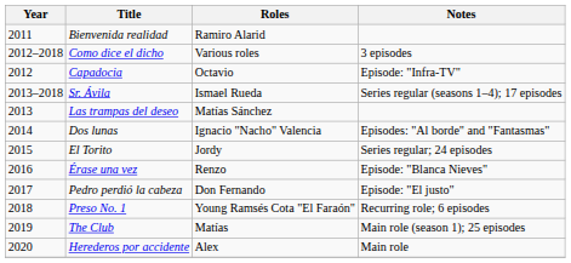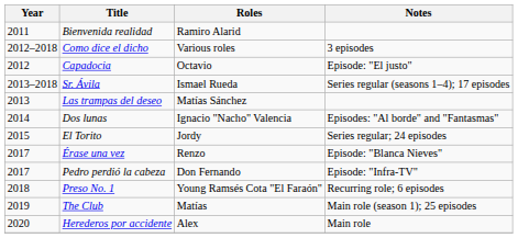 <table class="wikitable sortable">
 <tr>
 <th>Year</th>
 <th>Title</th>
 <th>Roles</th>
 <th>Notes</th>
 </tr>
 <tr>
 <td>2011</td>
 <td><em>Bienvenida realidad</em></td>
 <td>Ramiro Alarid</td>
 <td></td>
 </tr>
 <tr>
 <td>2012–2018</td>
 <td><em><a href='#'>Como dice el dicho</a></em></td>
 <td>Various roles</td>
 <td>3 episodes</td>
 </tr>
 <tr>
 <td>2012</td>
 <td><em><a href='#'>Capadocia</a></em></td>
 <td>Octavio</td>
-<td>Episode: "Infra-TV"</td>
+<td>Episode: "El justo"</td>
 </tr>
 <tr>
 <td>2013–2018</td>
 <td><em><a href='#'>Sr. Ávila</a></em></td>
 <td>Ismael Rueda</td>
 <td>Series regular (seasons 1–4); 17 episodes</td>
 </tr>
 <tr>
 <td>2013</td>
 <td><em><a href='#'>Las trampas del deseo</a></em></td>
 <td>Matías Sánchez</td>
 <td></td>
 </tr>
 <tr>
 <td>2014</td>
 <td><em>Dos lunas</em></td>
 <td>Ignacio "Nacho" Valencia</td>
 <td>Episodes: "Al borde" and "Fantasmas"</td>
 </tr>
 <tr>
 <td>2015</td>
 <td><em>El Torito</em></td>
 <td>Jordy</td>
 <td>Series regular; 24 episodes</td>
 </tr>
 <tr>
-<td>2016</td>
+<td>2017</td>
 <td><em><a href='#'>Érase una vez</a></em></td>
 <td>Renzo</td>
 <td>Episode: "Blanca Nieves"</td>
 </tr>
 <tr>
 <td>2017</td>
 <td><em>Pedro perdió la cabeza</em></td>
 <td>Don Fernando</td>
-<td>Episode: "El justo"</td>
+<td>Episode: "Infra-TV"</td>
 </tr>
 <tr>
 <td>2018</td>
 <td><em><a href='#'>Preso No. 1</a></em></td>
 <td>Young Ramsés Cota "El Faraón"</td>
 <td>Recurring role; 6 episodes</td>
 </tr>
 <tr>
 <td>2019</td>
 <td><em><a href='#'>The Club</a></em></td>
 <td>Matías</td>
 <td>Main role (season 1); 25 episodes</td>
 </tr>
 <tr>
 <td>2020</td>
 <td><em><a href='#'>Herederos por accidente</a></em></td>
 <td>Alex</td>
 <td>Main role</td>
 </tr>
 <tr>
 </tr>
 </table>
